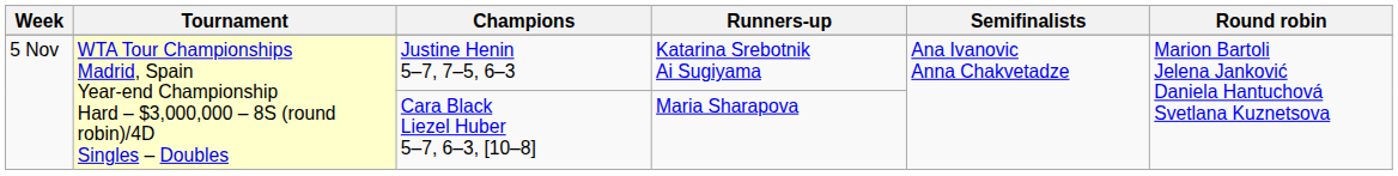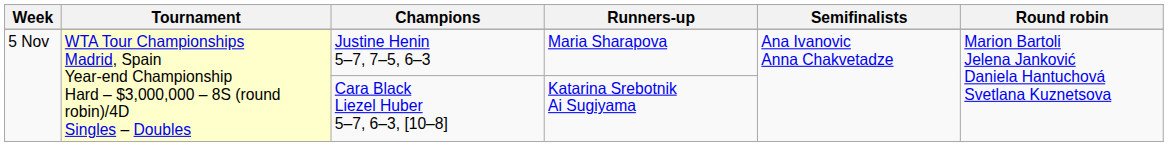 <table class=wikitable style=font-size:95%>
 <tr>
 <th style="width:48px;">Week</th>
 <th style="width:255px;">Tournament</th>
 <th style="width:200px;">Champions</th>
 <th style="width:200px;">Runners-up</th>
 <th style="width:190px;">Semifinalists</th>
 <th style="width:190px;">Round robin</th>
 </tr>
 <tr valign="top">
 </tr>
 <tr valign="top">
 <td rowspan=2>5 Nov</td>
 <td rowspan=2 bgcolor=#FFFFCC><a href='#'>WTA Tour Championships</a><br> <a href='#'>Madrid</a>, Spain <br>Year-end Championship<br>Hard – $3,000,000 – 8S (round robin)/4D<br><a href='#'>Singles</a> – <a href='#'>Doubles</a></td>
 <td> <a href='#'>Justine Henin</a> <br> 5–7,  7–5,  6–3</td>
-<td> <a href='#'>Katarina Srebotnik</a> <br>  <a href='#'>Ai Sugiyama</a></td>
+<td> <a href='#'>Maria Sharapova</a></td>
 <td rowspan=2> <a href='#'>Ana Ivanovic</a><br> <a href='#'>Anna Chakvetadze</a></td>
 <td rowspan=2> <a href='#'>Marion Bartoli</a><br> <a href='#'>Jelena Janković</a><br> <a href='#'>Daniela Hantuchová</a><br> <a href='#'>Svetlana Kuznetsova</a></td>
 </tr>
 <tr valign="top">
 <td> <a href='#'>Cara Black</a> <br>  <a href='#'>Liezel Huber</a> <br> 5–7,  6–3, [10–8]</td>
-<td> <a href='#'>Maria Sharapova</a></td>
+<td> <a href='#'>Katarina Srebotnik</a> <br>  <a href='#'>Ai Sugiyama</a></td>
 </tr>
 </table>
